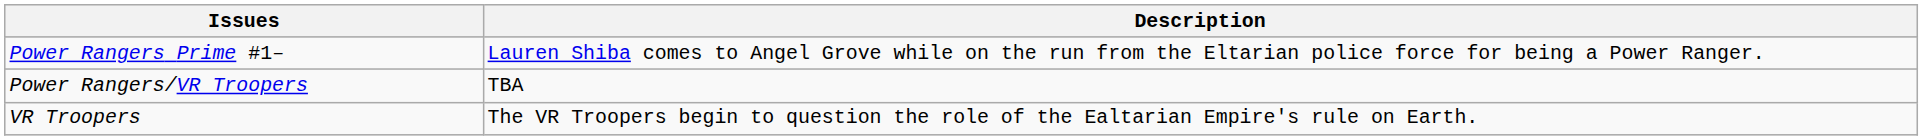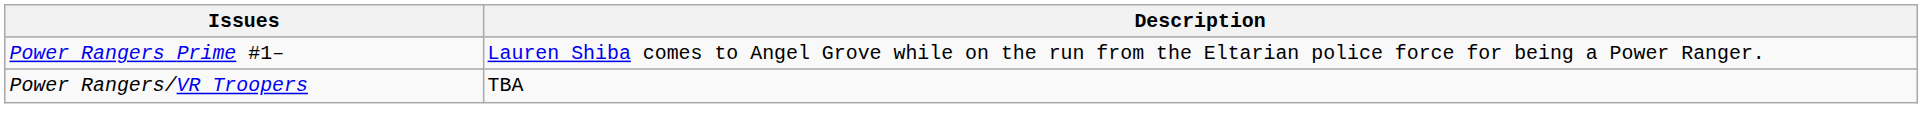 <table class="wikitable">
 <tr>
 <th style="text-align: center; width:20%">Issues</th>
 <th width="60%">Description</th>
 </tr>
 <tr>
 <td><a href='#'><em>Power Rangers</em> <em>Prime</em></a> #1–</td>
 <td><a href='#'>Lauren Shiba</a> comes to Angel Grove while on the run from the Eltarian police force for being a Power Ranger.</td>
 </tr>
 <tr>
 <td><em>Power Rangers/<a href='#'>VR Troopers</a></em></td>
 <td>TBA</td>
 </tr>
-<tr>
-<td><em>VR Troopers</em></td>
-<td>The VR Troopers begin to question the role of the Ealtarian Empire's rule on Earth.</td>
-</tr>
 </table>
